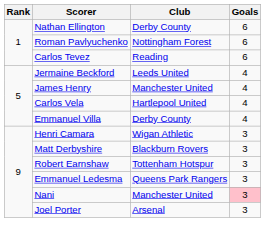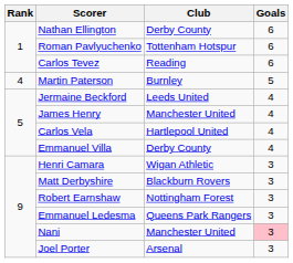 <table class="wikitable">
 <tr>
 <th>Rank</th>
 <th>Scorer</th>
 <th>Club</th>
 <th>Goals</th>
 </tr>
 <tr>
 <td rowspan=3 align=center>1</td>
 <td><a href='#'>Nathan Ellington</a></td>
 <td><a href='#'>Derby County</a></td>
 <td align=center>6</td>
 </tr>
 <tr>
 <td><a href='#'>Roman Pavlyuchenko</a></td>
-<td><a href='#'>Nottingham Forest</a></td>
+<td><a href='#'>Tottenham Hotspur</a></td>
 <td align=center>6</td>
 </tr>
 <tr>
 <td><a href='#'>Carlos Tevez</a></td>
 <td><a href='#'>Reading</a></td>
 <td align=center>6</td>
+</tr>
+<tr>
+<td align=center>4</td>
+<td><a href='#'>Martin Paterson</a></td>
+<td><a href='#'>Burnley</a></td>
+<td align=center>5</td>
 </tr>
 <tr>
 <td rowspan=4 align=center>5</td>
 <td><a href='#'>Jermaine Beckford</a></td>
 <td><a href='#'>Leeds United</a></td>
 <td align=center>4</td>
 </tr>
 <tr>
 <td><a href='#'>James Henry</a></td>
 <td><a href='#'>Manchester United</a></td>
 <td align=center>4</td>
 </tr>
 <tr>
 <td><a href='#'>Carlos Vela</a></td>
 <td><a href='#'>Hartlepool United</a></td>
 <td align=center>4</td>
 </tr>
 <tr>
 <td><a href='#'>Emmanuel Villa</a></td>
 <td><a href='#'>Derby County</a></td>
 <td align=center>4</td>
 </tr>
 <tr>
 <td rowspan=6 align=center>9</td>
 <td><a href='#'>Henri Camara</a></td>
 <td><a href='#'>Wigan Athletic</a></td>
 <td align=center>3</td>
 </tr>
 <tr>
 <td><a href='#'>Matt Derbyshire</a></td>
 <td><a href='#'>Blackburn Rovers</a></td>
 <td align=center>3</td>
 </tr>
 <tr>
 <td><a href='#'>Robert Earnshaw</a></td>
-<td><a href='#'>Tottenham Hotspur</a></td>
+<td><a href='#'>Nottingham Forest</a></td>
 <td align=center>3</td>
 </tr>
 <tr>
 <td><a href='#'>Emmanuel Ledesma</a></td>
 <td><a href='#'>Queens Park Rangers</a></td>
 <td align=center>3</td>
 </tr>
 <tr>
 <td><a href='#'>Nani</a></td>
 <td><a href='#'>Manchester United</a></td>
 <td align=center style="background: pink;">3</td>
 </tr>
 <tr>
 <td><a href='#'>Joel Porter</a></td>
 <td><a href='#'>Arsenal</a></td>
 <td align=center>3</td>
 </tr>
 </table>
